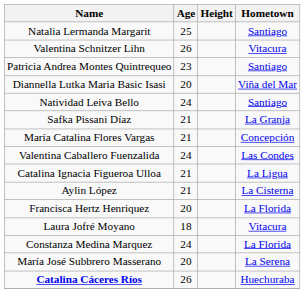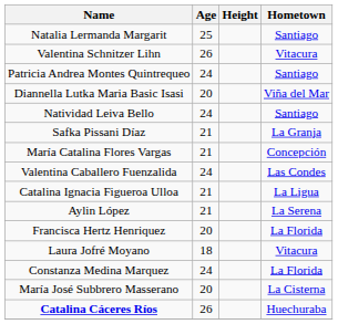 <table class="sortable wikitable">
 <tr>
 <th>Name</th>
 <th>Age</th>
 <th>Height</th>
 <th>Hometown</th>
 </tr>
 <tr>
 <td style="text-align:center;">Natalia Lermanda Margarit</td>
 <td style="text-align:center;">25</td>
 <td style="text-align:center;"></td>
 <td style="text-align:center;"><a href='#'>Santiago</a></td>
 </tr>
 <tr>
 <td style="text-align:center;">Valentina Schnitzer Lihn</td>
 <td style="text-align:center;">26</td>
 <td style="text-align:center;"></td>
 <td style="text-align:center;"><a href='#'>Vitacura</a></td>
 </tr>
 <tr>
 <td style="text-align:center;">Patricia Andrea Montes Quintrequeo</td>
-<td style="text-align:center;">23</td>
+<td style="text-align:center;">24</td>
 <td style="text-align:center;"></td>
 <td style="text-align:center;"><a href='#'>Santiago</a></td>
 </tr>
 <tr>
 <td style="text-align:center;">Diannella Lutka Maria Basic Isasi</td>
 <td style="text-align:center;">20</td>
 <td style="text-align:center;"></td>
 <td style="text-align:center;"><a href='#'>Viña del Mar</a></td>
 </tr>
 <tr>
 <td style="text-align:center;">Natividad Leiva Bello</td>
 <td style="text-align:center;">24</td>
 <td style="text-align:center;"></td>
 <td style="text-align:center;"><a href='#'>Santiago</a></td>
 </tr>
 <tr>
 <td style="text-align:center;">Safka Pissani Díaz</td>
 <td style="text-align:center;">21</td>
 <td style="text-align:center;"></td>
 <td style="text-align:center;"><a href='#'>La Granja</a></td>
 </tr>
 <tr>
 <td style="text-align:center;">María Catalina Flores Vargas</td>
 <td style="text-align:center;">21</td>
 <td style="text-align:center;"></td>
 <td style="text-align:center;"><a href='#'>Concepción</a></td>
 </tr>
 <tr>
 <td style="text-align:center;">Valentina Caballero Fuenzalida</td>
 <td style="text-align:center;">24</td>
 <td style="text-align:center;"></td>
 <td style="text-align:center;"><a href='#'>Las Condes</a></td>
 </tr>
 <tr>
 <td style="text-align:center;">Catalina Ignacia Figueroa Ulloa</td>
 <td style="text-align:center;">21</td>
 <td style="text-align:center;"></td>
 <td style="text-align:center;"><a href='#'>La Ligua</a></td>
 </tr>
 <tr>
 <td style="text-align:center;">Aylin López</td>
 <td style="text-align:center;">21</td>
 <td style="text-align:center;"></td>
-<td style="text-align:center;"><a href='#'>La Cisterna</a></td>
+<td style="text-align:center;"><a href='#'>La Serena</a></td>
 </tr>
 <tr>
 <td style="text-align:center;">Francisca Hertz Henriquez</td>
 <td style="text-align:center;">20</td>
 <td style="text-align:center;"></td>
 <td style="text-align:center;"><a href='#'>La Florida</a></td>
 </tr>
 <tr>
 <td style="text-align:center;">Laura Jofré Moyano</td>
 <td style="text-align:center;">18</td>
 <td style="text-align:center;"></td>
 <td style="text-align:center;"><a href='#'>Vitacura</a></td>
 </tr>
 <tr>
 <td style="text-align:center;">Constanza Medina Marquez</td>
 <td style="text-align:center;">24</td>
 <td style="text-align:center;"></td>
 <td style="text-align:center;"><a href='#'>La Florida</a></td>
 </tr>
 <tr>
 <td style="text-align:center;">María José Subbrero Masserano</td>
 <td style="text-align:center;">20</td>
 <td style="text-align:center;"></td>
-<td style="text-align:center;"><a href='#'>La Serena</a></td>
+<td style="text-align:center;"><a href='#'>La Cisterna</a></td>
 </tr>
 <tr>
 <td style="text-align:center;"><strong><a href='#'>Catalina Cáceres Ríos</a></strong></td>
 <td style="text-align:center;">26</td>
 <td style="text-align:center;"></td>
 <td style="text-align:center;"><a href='#'>Huechuraba</a></td>
 </tr>
 <tr>
 </tr>
 </table>
